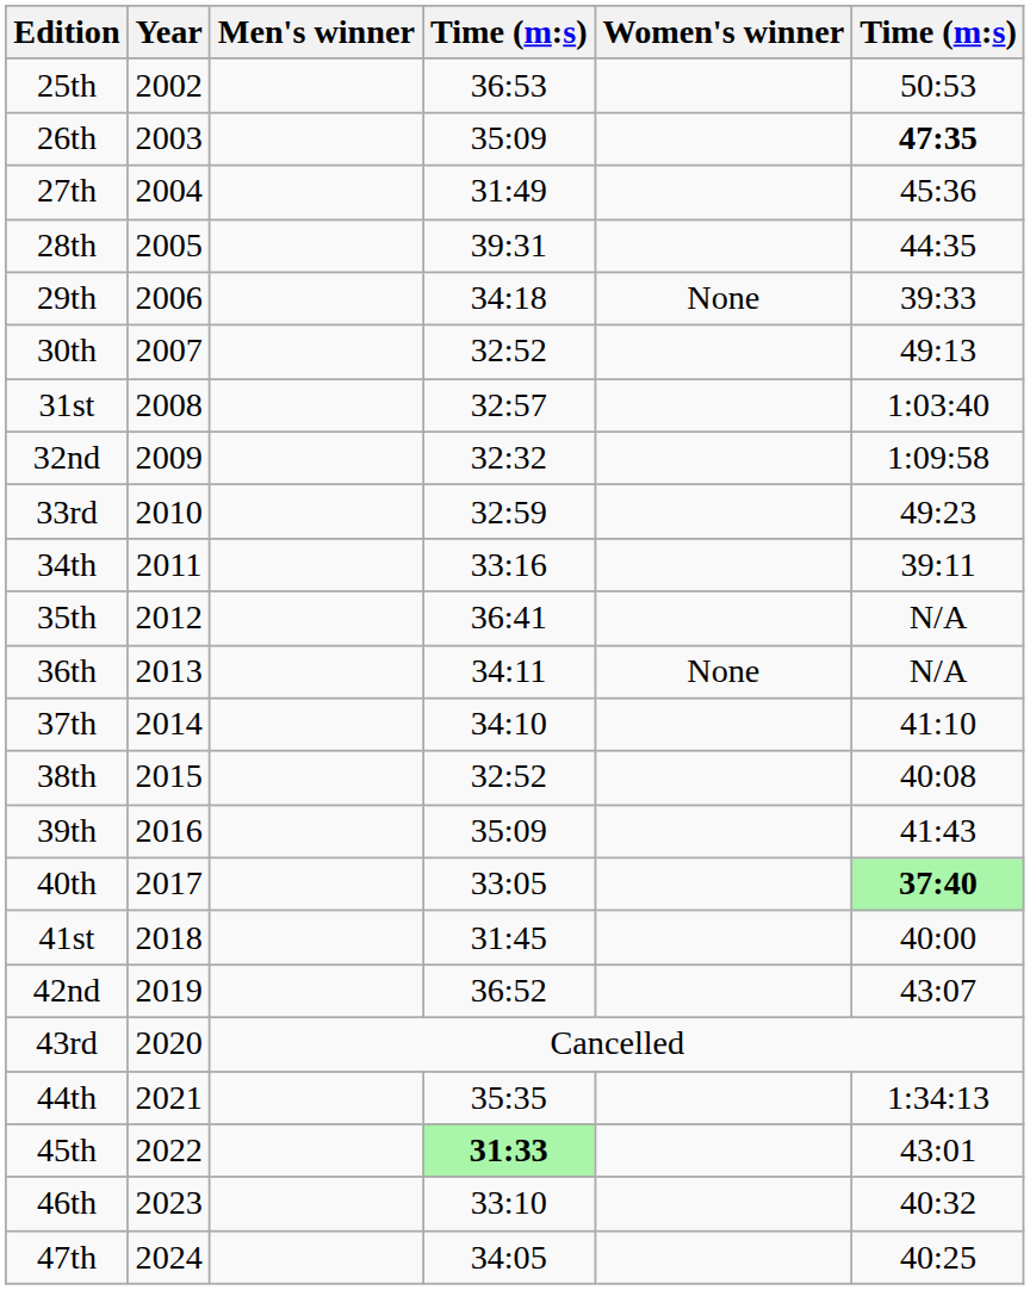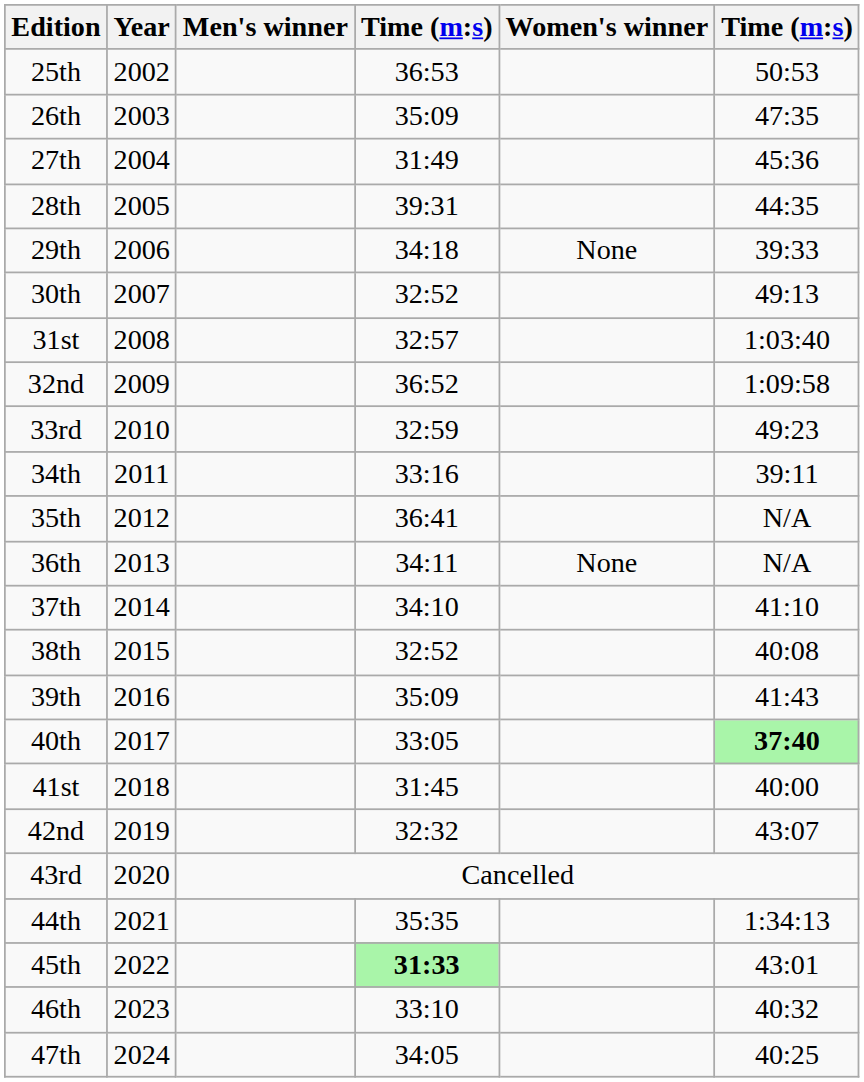 <table class="wikitable sortable" style="text-align:center">
 <tr>
 <th class=unsortable>Edition</th>
 <th>Year</th>
 <th class=unsortable>Men's winner</th>
 <th>Time (<a href='#'>m</a>:<a href='#'>s</a>)</th>
 <th class=unsortable>Women's winner</th>
 <th>Time (<a href='#'>m</a>:<a href='#'>s</a>)</th>
 </tr>
 <tr>
 <td>25th</td>
 <td>2002</td>
 <td align=left></td>
 <td>36:53</td>
 <td align=left></td>
 <td>50:53</td>
 </tr>
 <tr>
 <td>26th</td>
 <td>2003</td>
 <td align=left></td>
 <td>35:09</td>
 <td align=left></td>
-<td><strong>47:35</strong></td>
+<td>47:35</td>
 </tr>
 <tr>
 <td>27th</td>
 <td>2004</td>
 <td align=left></td>
 <td>31:49</td>
 <td align=left></td>
 <td>45:36</td>
 </tr>
 <tr>
 <td>28th</td>
 <td>2005</td>
 <td align=left></td>
 <td>39:31</td>
 <td align=left></td>
 <td>44:35</td>
 </tr>
 <tr>
 <td>29th</td>
 <td>2006</td>
 <td align=left></td>
 <td>34:18</td>
 <td>None</td>
 <td>39:33</td>
 </tr>
 <tr>
 <td>30th</td>
 <td>2007</td>
 <td align=left></td>
 <td>32:52</td>
 <td align=left></td>
 <td>49:13</td>
 </tr>
 <tr>
 <td>31st</td>
 <td>2008</td>
 <td align=left></td>
 <td>32:57</td>
 <td align=left></td>
 <td>1:03:40</td>
 </tr>
 <tr>
 <td>32nd</td>
 <td>2009</td>
 <td align=left></td>
-<td>32:32</td>
+<td>36:52</td>
 <td align=left></td>
 <td>1:09:58</td>
 </tr>
 <tr>
 <td>33rd</td>
 <td>2010</td>
 <td align=left></td>
 <td>32:59</td>
 <td align=left></td>
 <td>49:23</td>
 </tr>
 <tr>
 <td>34th</td>
 <td>2011</td>
 <td align=left></td>
 <td>33:16</td>
 <td align=left></td>
 <td>39:11</td>
 </tr>
 <tr>
 <td>35th</td>
 <td>2012</td>
 <td align=left></td>
 <td>36:41</td>
 <td align=left></td>
 <td>N/A</td>
 </tr>
 <tr>
 <td>36th</td>
 <td>2013</td>
 <td align=left></td>
 <td>34:11</td>
 <td>None</td>
 <td>N/A</td>
 </tr>
 <tr>
 <td>37th</td>
 <td>2014</td>
 <td align=left></td>
 <td>34:10</td>
 <td align=left></td>
 <td>41:10</td>
 </tr>
 <tr>
 <td>38th</td>
 <td>2015</td>
 <td align=left></td>
 <td>32:52</td>
 <td align=left></td>
 <td>40:08</td>
 </tr>
 <tr>
 <td>39th</td>
 <td>2016</td>
 <td align=left></td>
 <td>35:09</td>
 <td align=left></td>
 <td>41:43</td>
 </tr>
 <tr>
 <td>40th</td>
 <td>2017</td>
 <td align=left></td>
 <td>33:05</td>
 <td align=left></td>
 <td bgcolor=#A9F5A9><strong>37:40</strong></td>
 </tr>
 <tr>
 <td>41st</td>
 <td>2018</td>
 <td align=left></td>
 <td>31:45</td>
 <td align=left></td>
 <td>40:00</td>
 </tr>
 <tr>
 <td>42nd</td>
 <td>2019</td>
 <td align=left></td>
-<td>36:52</td>
+<td>32:32</td>
 <td align=left></td>
 <td>43:07</td>
 </tr>
 <tr>
 <td>43rd</td>
 <td>2020</td>
 <td colspan=4>Cancelled</td>
 </tr>
 <tr>
 <td>44th</td>
 <td>2021</td>
 <td align=left></td>
 <td>35:35</td>
 <td align=left></td>
 <td>1:34:13</td>
 </tr>
 <tr>
 <td>45th</td>
 <td>2022</td>
 <td align=left></td>
 <td bgcolor=#A9F5A9><strong>31:33</strong></td>
 <td align=left></td>
 <td>43:01</td>
 </tr>
 <tr>
 <td>46th</td>
 <td>2023</td>
 <td align=left></td>
 <td>33:10</td>
 <td align=left></td>
 <td>40:32</td>
 </tr>
 <tr>
 <td>47th</td>
 <td>2024</td>
 <td align=left></td>
 <td>34:05</td>
 <td align=left></td>
 <td>40:25</td>
 </tr>
 </table>
